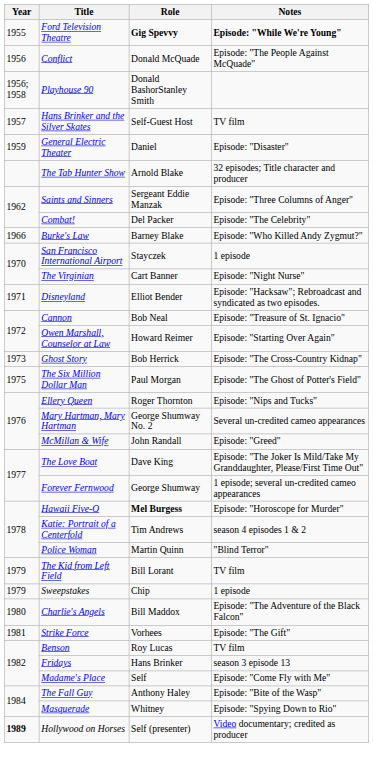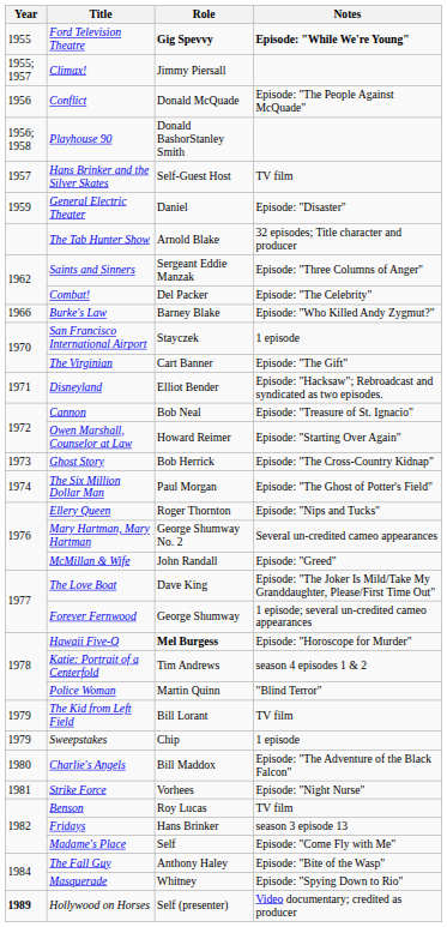 <table class="wikitable">
 <tr>
 <th>Year</th>
 <th>Title</th>
 <th>Role</th>
 <th>Notes</th>
 </tr>
 <tr>
 <td>1955</td>
 <td><em><a href='#'>Ford Television Theatre</a></em></td>
 <td><strong>Gig Spevvy</strong></td>
 <td><strong>Episode: "While We're Young"</strong></td>
+</tr>
+<tr>
+<td>1955; 1957</td>
+<td><em><a href='#'>Climax!</a></em></td>
+<td>Jimmy Piersall</td>
+<td></td>
 </tr>
 <tr>
 <td>1956</td>
 <td><a href='#'><em>Conflict</em></a></td>
 <td>Donald McQuade</td>
 <td>Episode: "The People Against McQuade"</td>
 </tr>
 <tr>
 <td>1956; 1958</td>
 <td><em><a href='#'>Playhouse 90</a></em></td>
 <td>Donald BashorStanley Smith</td>
 <td></td>
 </tr>
 <tr>
 <td>1957</td>
 <td><em><a href='#'>Hans Brinker and the Silver Skates</a></em></td>
 <td>Self-Guest Host</td>
 <td>TV film</td>
 </tr>
 <tr>
 <td>1959</td>
 <td><em><a href='#'>General Electric Theater</a></em></td>
 <td>Daniel</td>
 <td>Episode: "Disaster"</td>
 </tr>
 <tr>
 <td></td>
 <td><em><a href='#'>The Tab Hunter Show</a></em></td>
 <td>Arnold Blake</td>
 <td>32 episodes; Title character and producer</td>
 </tr>
 <tr>
 <td rowspan="2">1962</td>
 <td><em><a href='#'>Saints and Sinners</a></em></td>
 <td>Sergeant Eddie Manzak</td>
 <td>Episode: "Three Columns of Anger"</td>
 </tr>
 <tr>
 <td><em><a href='#'>Combat!</a></em></td>
 <td>Del Packer</td>
 <td>Episode: "The Celebrity"</td>
 </tr>
 <tr>
 <td>1966</td>
 <td><a href='#'><em>Burke's Law</em></a></td>
 <td>Barney Blake</td>
 <td>Episode: "Who Killed Andy Zygmut?"</td>
 </tr>
 <tr>
 <td rowspan="2">1970</td>
 <td><a href='#'><em>San Francisco International Airport</em></a></td>
 <td>Stayczek</td>
 <td>1 episode</td>
 </tr>
 <tr>
 <td><em><a href='#'>The Virginian</a></em></td>
 <td>Cart Banner</td>
-<td>Episode: "Night Nurse"</td>
+<td>Episode: "The Gift"</td>
 </tr>
 <tr>
 <td>1971</td>
 <td><a href='#'><em>Disneyland</em></a></td>
 <td>Elliot Bender</td>
 <td>Episode: "Hacksaw"; Rebroadcast and syndicated as two episodes.</td>
 </tr>
 <tr>
 <td rowspan="2">1972</td>
 <td><em><a href='#'>Cannon</a></em></td>
 <td>Bob Neal</td>
 <td>Episode: "Treasure of St. Ignacio"</td>
 </tr>
 <tr>
 <td><em><a href='#'>Owen Marshall, Counselor at Law</a></em></td>
 <td>Howard Reimer</td>
 <td>Episode: "Starting Over Again"</td>
 </tr>
 <tr>
 <td>1973</td>
 <td><a href='#'><em>Ghost Story</em></a></td>
 <td>Bob Herrick</td>
 <td>Episode: "The Cross-Country Kidnap"</td>
 </tr>
 <tr>
-<td>1975</td>
+<td>1974</td>
 <td><em><a href='#'>The Six Million Dollar Man</a></em></td>
 <td>Paul Morgan</td>
 <td>Episode: "The Ghost of Potter's Field"</td>
 </tr>
 <tr>
 <td rowspan="3">1976</td>
 <td><a href='#'><em>Ellery Queen</em></a></td>
 <td>Roger Thornton</td>
 <td>Episode: "Nips and Tucks"</td>
 </tr>
 <tr>
 <td><em><a href='#'>Mary Hartman, Mary Hartman</a></em></td>
 <td>George Shumway No. 2</td>
 <td>Several un-credited cameo appearances</td>
 </tr>
 <tr>
 <td><em><a href='#'>McMillan & Wife</a></em></td>
 <td>John Randall</td>
 <td>Episode: "Greed"</td>
 </tr>
 <tr>
 <td rowspan="2">1977</td>
 <td><em><a href='#'>The Love Boat</a></em></td>
 <td>Dave King</td>
 <td>Episode: "The Joker Is Mild/Take My Granddaughter, Please/First Time Out"</td>
 </tr>
 <tr>
 <td><em><a href='#'>Forever Fernwood</a></em></td>
 <td>George Shumway</td>
 <td>1 episode; several un-credited cameo appearances</td>
 </tr>
 <tr>
 <td rowspan="3">1978</td>
 <td><em><a href='#'>Hawaii Five-O</a></em></td>
 <td><strong>Mel Burgess</strong></td>
 <td>Episode: "Horoscope for Murder"</td>
 </tr>
 <tr>
 <td><em><a href='#'>Katie: Portrait of a Centerfold</a></em></td>
 <td>Tim Andrews</td>
 <td>season 4 episodes 1 & 2</td>
 </tr>
 <tr>
 <td><a href='#'><em>Police Woman</em></a></td>
 <td>Martin Quinn</td>
 <td>"Blind Terror"</td>
 </tr>
 <tr>
 <td>1979</td>
 <td><em><a href='#'>The Kid from Left Field</a></em></td>
 <td>Bill Lorant</td>
 <td>TV film</td>
 </tr>
 <tr>
 <td>1979</td>
 <td><em>Sweepstakes</em></td>
 <td>Chip</td>
 <td>1 episode</td>
 </tr>
 <tr>
 <td>1980</td>
 <td><em><a href='#'>Charlie's Angels</a></em></td>
 <td>Bill Maddox</td>
 <td>Episode: "The Adventure of the Black Falcon"</td>
 </tr>
 <tr>
 <td>1981</td>
 <td><a href='#'><em>Strike Force</em></a></td>
 <td>Vorhees</td>
-<td>Episode: "The Gift"</td>
+<td>Episode: "Night Nurse"</td>
 </tr>
 <tr>
 <td rowspan="3">1982</td>
 <td><a href='#'><em>Benson</em></a></td>
 <td>Roy Lucas</td>
 <td>TV film</td>
 </tr>
 <tr>
 <td><a href='#'><em>Fridays</em></a></td>
 <td>Hans Brinker</td>
 <td>season 3 episode 13</td>
 </tr>
 <tr>
 <td><em><a href='#'>Madame's Place</a></em></td>
 <td>Self</td>
 <td>Episode: "Come Fly with Me"</td>
 </tr>
 <tr>
 <td rowspan="2">1984</td>
 <td><em><a href='#'>The Fall Guy</a></em></td>
 <td>Anthony Haley</td>
 <td>Episode: "Bite of the Wasp"</td>
 </tr>
 <tr>
 <td><a href='#'><em>Masquerade</em></a></td>
 <td>Whitney</td>
 <td>Episode: "Spying Down to Rio"</td>
 </tr>
 <tr>
 <td><strong>1989</strong></td>
 <td><em>Hollywood on Horses</em></td>
 <td>Self (presenter)</td>
 <td><a href='#'>Video</a> documentary; credited as producer</td>
 </tr>
 </table>
